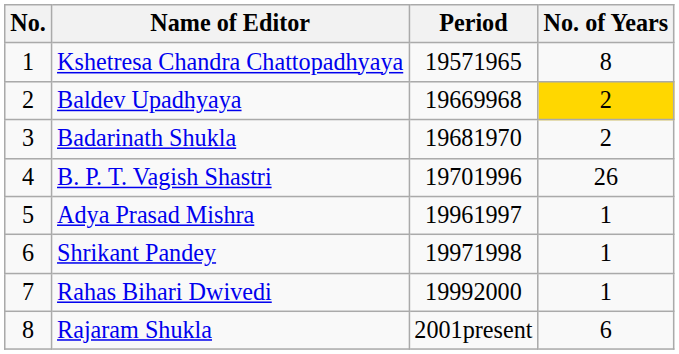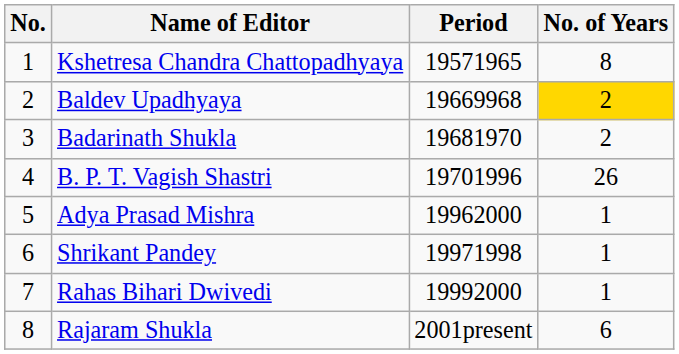 <table class="wikitable" style="text-align: center;">
 <tr>
 <th>No.</th>
 <th>Name of Editor</th>
 <th>Period</th>
 <th>No. of Years</th>
 </tr>
 <tr>
 <td>1</td>
 <td style="text-align: left;"><a href='#'>Kshetresa Chandra Chattopadhyaya</a></td>
 <td>19571965</td>
 <td>8</td>
 </tr>
 <tr>
 <td>2</td>
 <td style="text-align: left;"><a href='#'>Baldev Upadhyaya</a></td>
 <td>19669968</td>
 <td style="background: gold;">2</td>
 </tr>
 <tr>
 <td>3</td>
 <td style="text-align: left;"><a href='#'>Badarinath Shukla</a></td>
 <td>19681970</td>
 <td>2</td>
 </tr>
 <tr>
 <td>4</td>
 <td style="text-align: left;"><a href='#'>B. P. T. Vagish Shastri</a></td>
 <td>19701996</td>
 <td>26</td>
 </tr>
 <tr>
 <td>5</td>
 <td style="text-align: left;"><a href='#'>Adya Prasad Mishra</a></td>
-<td>19961997</td>
+<td>19962000</td>
 <td>1</td>
 </tr>
 <tr>
 <td>6</td>
 <td style="text-align: left;"><a href='#'>Shrikant Pandey</a></td>
 <td>19971998</td>
 <td>1</td>
 </tr>
 <tr>
 <td>7</td>
 <td style="text-align: left;"><a href='#'>Rahas Bihari Dwivedi</a></td>
 <td>19992000</td>
 <td>1</td>
 </tr>
 <tr>
 <td>8</td>
 <td style="text-align: left;"><a href='#'>Rajaram Shukla</a></td>
 <td>2001present</td>
 <td>6</td>
 </tr>
 </table>
